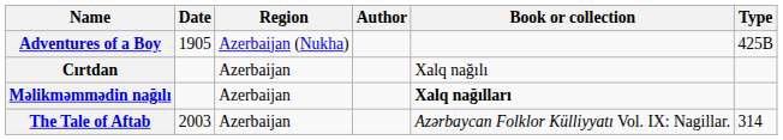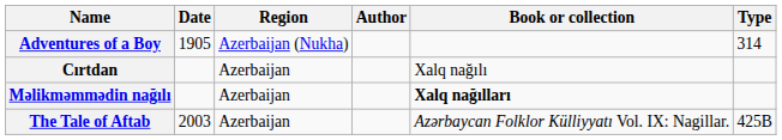 <table class="wikitable sortable">
 <tr>
 <th scope="col">Name</th>
 <th scope="col">Date</th>
 <th scope="col">Region</th>
 <th scope="col">Author</th>
 <th scope="col">Book or collection</th>
 <th scope="col">Type</th>
 </tr>
 <tr>
 <th><a href='#'>Adventures of a Boy</a></th>
 <td>1905</td>
 <td><a href='#'>Azerbaijan</a> (<a href='#'>Nukha</a>)</td>
 <td></td>
 <td></td>
-<td>425B</td>
+<td>314</td>
 </tr>
 <tr>
 <th>Cırtdan</th>
 <td></td>
 <td>Azerbaijan</td>
 <td></td>
 <td>Xalq nağılı</td>
 <td></td>
 </tr>
 <tr>
 <th><a href='#'>Məlikməmmədin nağılı</a></th>
 <td></td>
 <td>Azerbaijan</td>
 <td></td>
 <td><strong>Xalq nağılları</strong></td>
 <td></td>
 </tr>
 <tr>
 <th><a href='#'>The Tale of Aftab</a></th>
 <td>2003</td>
 <td>Azerbaijan</td>
 <td></td>
 <td><em>Azərbaycan Folklor Külliyyatı</em> Vol. IX: Nagillar.</td>
-<td>314</td>
+<td>425B</td>
 </tr>
 </table>
